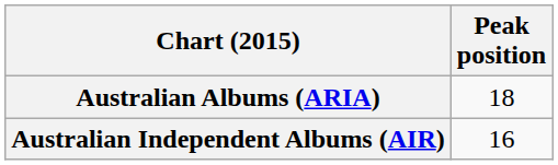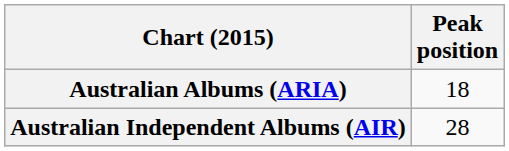 <table class="wikitable sortable plainrowheaders" style="text-align:center">
 <tr>
 <th scope="col">Chart (2015)</th>
 <th scope="col">Peak<br>position</th>
 </tr>
 <tr>
 <th scope="row">Australian Albums (<a href='#'>ARIA</a>)</th>
 <td>18</td>
 </tr>
 <tr>
 <th scope="row">Australian Independent Albums (<a href='#'>AIR</a>)</th>
-<td>16</td>
+<td>28</td>
 </tr>
 </table>
